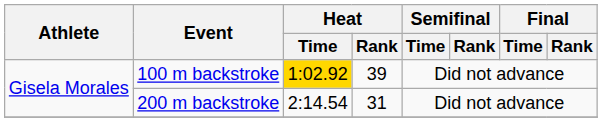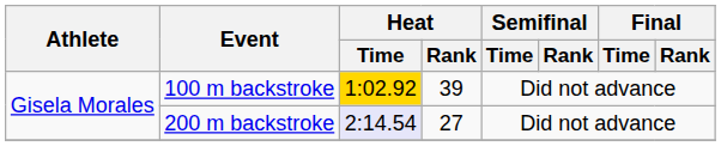 <table class=wikitable style="font-size:90%">
 <tr>
 <th rowspan="2">Athlete</th>
 <th rowspan="2">Event</th>
 <th colspan="2">Heat</th>
 <th colspan="2">Semifinal</th>
 <th colspan="2">Final</th>
 </tr>
 <tr style="font-size:95%">
 <th>Time</th>
 <th>Rank</th>
 <th>Time</th>
 <th>Rank</th>
 <th>Time</th>
 <th>Rank</th>
 </tr>
 <tr align=center>
 <td align=left rowspan=2><a href='#'>Gisela Morales</a></td>
 <td align=left><a href='#'>100 m backstroke</a></td>
 <td style="background: gold;">1:02.92</td>
 <td>39</td>
 <td colspan=4>Did not advance</td>
 </tr>
 <tr align=center>
 <td align=left><a href='#'>200 m backstroke</a></td>
-<td>2:14.54</td>
-<td>31</td>
+<td style="background: lavender;">2:14.54</td>
+<td>27</td>
 <td colspan=4>Did not advance</td>
 </tr>
 <tr>
 </tr>
 </table>
